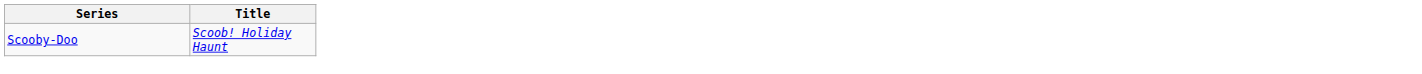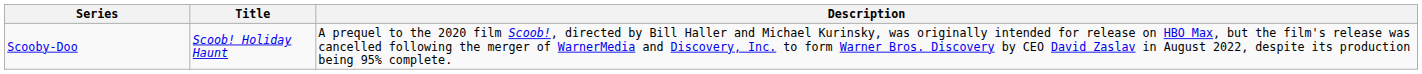 <table class="wikitable">
 <tr>
 <th style="width:150pt;">Series</th>
 <th style="width:100pt;">Title</th>
+<th>Description</th>
 </tr>
 <tr>
 <td><a href='#'>Scooby-Doo</a></td>
 <td><em><a href='#'>Scoob! Holiday Haunt</a></em></td>
+<td>A prequel to the 2020 film <em><a href='#'>Scoob!</a></em>, directed by Bill Haller and Michael Kurinsky, was originally intended for release on <a href='#'>HBO Max</a>, but the film's release was cancelled following the merger of <a href='#'>WarnerMedia</a> and <a href='#'>Discovery, Inc.</a> to form <a href='#'>Warner Bros. Discovery</a> by CEO <a href='#'>David Zaslav</a> in August 2022, despite its production being 95% complete.</td>
 </tr>
 </table>
